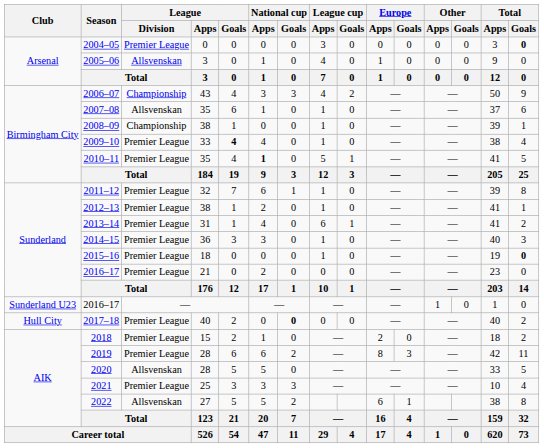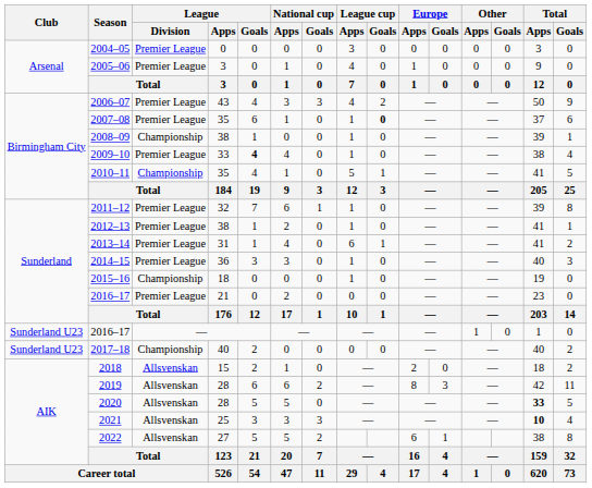 <table class=wikitable style=text-align:center>
 <tr>
 <th rowspan="2">Club</th>
 <th rowspan="2">Season</th>
 <th colspan="3">League</th>
 <th colspan="2">National cup</th>
 <th colspan="2">League cup</th>
 <th colspan="2"><a href='#'>Europe</a></th>
 <th colspan="2">Other</th>
 <th colspan="2">Total</th>
 </tr>
 <tr>
 <th>Division</th>
 <th>Apps</th>
 <th>Goals</th>
 <th>Apps</th>
 <th>Goals</th>
 <th>Apps</th>
 <th>Goals</th>
 <th>Apps</th>
 <th>Goals</th>
 <th>Apps</th>
 <th>Goals</th>
 <th>Apps</th>
 <th>Goals</th>
 </tr>
 <tr>
 <td rowspan="3"><a href='#'>Arsenal</a></td>
 <td><a href='#'>2004–05</a></td>
 <td><a href='#'>Premier League</a></td>
 <td>0</td>
 <td>0</td>
 <td>0</td>
 <td>0</td>
 <td>3</td>
 <td>0</td>
 <td>0</td>
 <td>0</td>
 <td>0</td>
 <td>0</td>
 <td>3</td>
-<td><strong>0</strong></td>
+<td>0</td>
 </tr>
 <tr>
 <td><a href='#'>2005–06</a></td>
-<td><a href='#'>Allsvenskan</a></td>
+<td>Premier League</td>
 <td>3</td>
 <td>0</td>
 <td>1</td>
 <td>0</td>
 <td>4</td>
 <td>0</td>
 <td>1</td>
 <td>0</td>
 <td>0</td>
 <td>0</td>
 <td>9</td>
 <td>0</td>
 </tr>
 <tr>
 <th colspan="2">Total</th>
 <th>3</th>
 <th>0</th>
 <th>1</th>
 <th>0</th>
 <th>7</th>
 <th>0</th>
 <th>1</th>
 <th>0</th>
 <th>0</th>
 <th>0</th>
 <th>12</th>
 <th>0</th>
 </tr>
 <tr>
 <td rowspan="6"><a href='#'>Birmingham City</a></td>
 <td><a href='#'>2006–07</a></td>
-<td><a href='#'>Championship</a></td>
+<td>Premier League</td>
 <td>43</td>
 <td>4</td>
 <td>3</td>
 <td>3</td>
 <td>4</td>
 <td>2</td>
 <td colspan="2">—</td>
 <td colspan="2">—</td>
 <td>50</td>
 <td>9</td>
 </tr>
 <tr>
 <td><a href='#'>2007–08</a></td>
-<td>Allsvenskan</td>
+<td>Premier League</td>
 <td>35</td>
 <td>6</td>
 <td>1</td>
 <td>0</td>
 <td>1</td>
-<td>0</td>
+<td><strong>0</strong></td>
 <td colspan="2">—</td>
 <td colspan="2">—</td>
 <td>37</td>
 <td>6</td>
 </tr>
 <tr>
 <td><a href='#'>2008–09</a></td>
 <td>Championship</td>
 <td>38</td>
 <td>1</td>
 <td>0</td>
 <td>0</td>
 <td>1</td>
 <td>0</td>
 <td colspan="2">—</td>
 <td colspan="2">—</td>
 <td>39</td>
 <td>1</td>
 </tr>
 <tr>
 <td><a href='#'>2009–10</a></td>
 <td>Premier League</td>
 <td>33</td>
 <td><strong>4</strong></td>
 <td>4</td>
 <td>0</td>
 <td>1</td>
 <td>0</td>
 <td colspan="2">—</td>
 <td colspan="2">—</td>
 <td>38</td>
 <td>4</td>
 </tr>
 <tr>
 <td><a href='#'>2010–11</a></td>
-<td>Premier League</td>
+<td><a href='#'>Championship</a></td>
 <td>35</td>
 <td>4</td>
-<td><strong>1</strong></td>
+<td>1</td>
 <td>0</td>
 <td>5</td>
 <td>1</td>
 <td colspan="2">—</td>
 <td colspan="2">—</td>
 <td>41</td>
 <td>5</td>
 </tr>
 <tr>
 <th colspan="2">Total</th>
 <th>184</th>
 <th>19</th>
 <th>9</th>
 <th>3</th>
 <th>12</th>
 <th>3</th>
 <th colspan="2">—</th>
 <th colspan="2">—</th>
 <th>205</th>
 <th>25</th>
 </tr>
 <tr>
 <td rowspan="7"><a href='#'>Sunderland</a></td>
 <td><a href='#'>2011–12</a></td>
 <td>Premier League</td>
 <td>32</td>
 <td>7</td>
 <td>6</td>
 <td>1</td>
 <td>1</td>
 <td>0</td>
 <td colspan="2">—</td>
 <td colspan="2">—</td>
 <td>39</td>
 <td>8</td>
 </tr>
 <tr>
 <td><a href='#'>2012–13</a></td>
 <td>Premier League</td>
 <td>38</td>
 <td>1</td>
 <td>2</td>
 <td>0</td>
 <td>1</td>
 <td>0</td>
 <td colspan="2">—</td>
 <td colspan="2">—</td>
 <td>41</td>
 <td>1</td>
 </tr>
 <tr>
 <td><a href='#'>2013–14</a></td>
 <td>Premier League</td>
 <td>31</td>
 <td>1</td>
 <td>4</td>
 <td>0</td>
 <td>6</td>
 <td>1</td>
 <td colspan="2">—</td>
 <td colspan="2">—</td>
 <td>41</td>
 <td>2</td>
 </tr>
 <tr>
 <td><a href='#'>2014–15</a></td>
 <td>Premier League</td>
 <td>36</td>
 <td>3</td>
 <td>3</td>
 <td>0</td>
 <td>1</td>
 <td>0</td>
 <td colspan="2">—</td>
 <td colspan="2">—</td>
 <td>40</td>
 <td>3</td>
 </tr>
 <tr>
 <td><a href='#'>2015–16</a></td>
-<td>Premier League</td>
+<td>Championship</td>
 <td>18</td>
 <td>0</td>
 <td>0</td>
 <td>0</td>
 <td>1</td>
 <td>0</td>
 <td colspan="2">—</td>
 <td colspan="2">—</td>
 <td>19</td>
-<td><strong>0</strong></td>
+<td>0</td>
 </tr>
 <tr>
 <td><a href='#'>2016–17</a></td>
 <td>Premier League</td>
 <td>21</td>
 <td>0</td>
 <td>2</td>
 <td>0</td>
 <td>0</td>
 <td>0</td>
 <td colspan="2">—</td>
 <td colspan="2">—</td>
 <td>23</td>
 <td>0</td>
 </tr>
 <tr>
 <th colspan="2">Total</th>
 <th>176</th>
 <th>12</th>
 <th>17</th>
 <th>1</th>
 <th>10</th>
 <th>1</th>
 <th colspan="2">—</th>
 <th colspan="2">—</th>
 <th>203</th>
 <th>14</th>
 </tr>
 <tr>
 <td><a href='#'>Sunderland U23</a></td>
 <td>2016–17</td>
 <td colspan="3">—</td>
 <td colspan="2">—</td>
 <td colspan="2">—</td>
 <td colspan="2">—</td>
 <td>1</td>
 <td>0</td>
 <td>1</td>
 <td>0</td>
 </tr>
 <tr>
-<td><a href='#'>Hull City</a></td>
+<td><a href='#'>Sunderland U23</a></td>
 <td><a href='#'>2017–18</a></td>
-<td>Premier League</td>
+<td>Championship</td>
 <td>40</td>
 <td>2</td>
 <td>0</td>
-<td><strong>0</strong></td>
+<td>0</td>
 <td>0</td>
 <td>0</td>
 <td colspan="2">—</td>
 <td colspan="2">—</td>
 <td>40</td>
 <td>2</td>
 </tr>
 <tr>
 <td rowspan="6"><a href='#'>AIK</a></td>
 <td><a href='#'>2018</a></td>
-<td>Premier League</td>
+<td><a href='#'>Allsvenskan</a></td>
 <td>15</td>
 <td>2</td>
 <td>1</td>
 <td>0</td>
 <td colspan="2">—</td>
 <td>2</td>
 <td>0</td>
 <td colspan="2">—</td>
 <td>18</td>
 <td>2</td>
 </tr>
 <tr>
 <td><a href='#'>2019</a></td>
-<td>Premier League</td>
+<td>Allsvenskan</td>
 <td>28</td>
 <td>6</td>
 <td>6</td>
 <td>2</td>
 <td colspan="2">—</td>
 <td>8</td>
 <td>3</td>
 <td colspan="2">—</td>
 <td>42</td>
 <td>11</td>
 </tr>
 <tr>
 <td><a href='#'>2020</a></td>
 <td>Allsvenskan</td>
 <td>28</td>
 <td>5</td>
 <td>5</td>
 <td>0</td>
 <td colspan="2">—</td>
 <td colspan="2">—</td>
 <td colspan="2">—</td>
-<td>33</td>
+<td><strong>33</strong></td>
 <td>5</td>
 </tr>
 <tr>
 <td><a href='#'>2021</a></td>
-<td>Premier League</td>
+<td>Allsvenskan</td>
 <td>25</td>
 <td>3</td>
 <td>3</td>
 <td>3</td>
 <td colspan="2">—</td>
 <td colspan="2">—</td>
 <td colspan="2">—</td>
-<td>10</td>
+<td><strong>10</strong></td>
 <td>4</td>
 </tr>
 <tr>
 <td><a href='#'>2022</a></td>
 <td>Allsvenskan</td>
 <td>27</td>
 <td>5</td>
 <td>5</td>
 <td>2</td>
 <td></td>
 <td></td>
 <td>6</td>
 <td>1</td>
 <td></td>
 <td></td>
 <td>38</td>
 <td>8</td>
 </tr>
 <tr>
 <th colspan="2">Total</th>
 <th>123</th>
 <th>21</th>
 <th>20</th>
 <th>7</th>
 <th colspan="2">—</th>
 <th>16</th>
 <th>4</th>
 <th colspan="2">—</th>
 <th>159</th>
 <th>32</th>
 </tr>
 <tr>
 <th colspan="3">Career total</th>
 <th>526</th>
 <th>54</th>
 <th>47</th>
 <th>11</th>
 <th>29</th>
 <th>4</th>
 <th>17</th>
 <th>4</th>
 <th>1</th>
 <th>0</th>
 <th>620</th>
 <th>73</th>
 </tr>
 </table>
